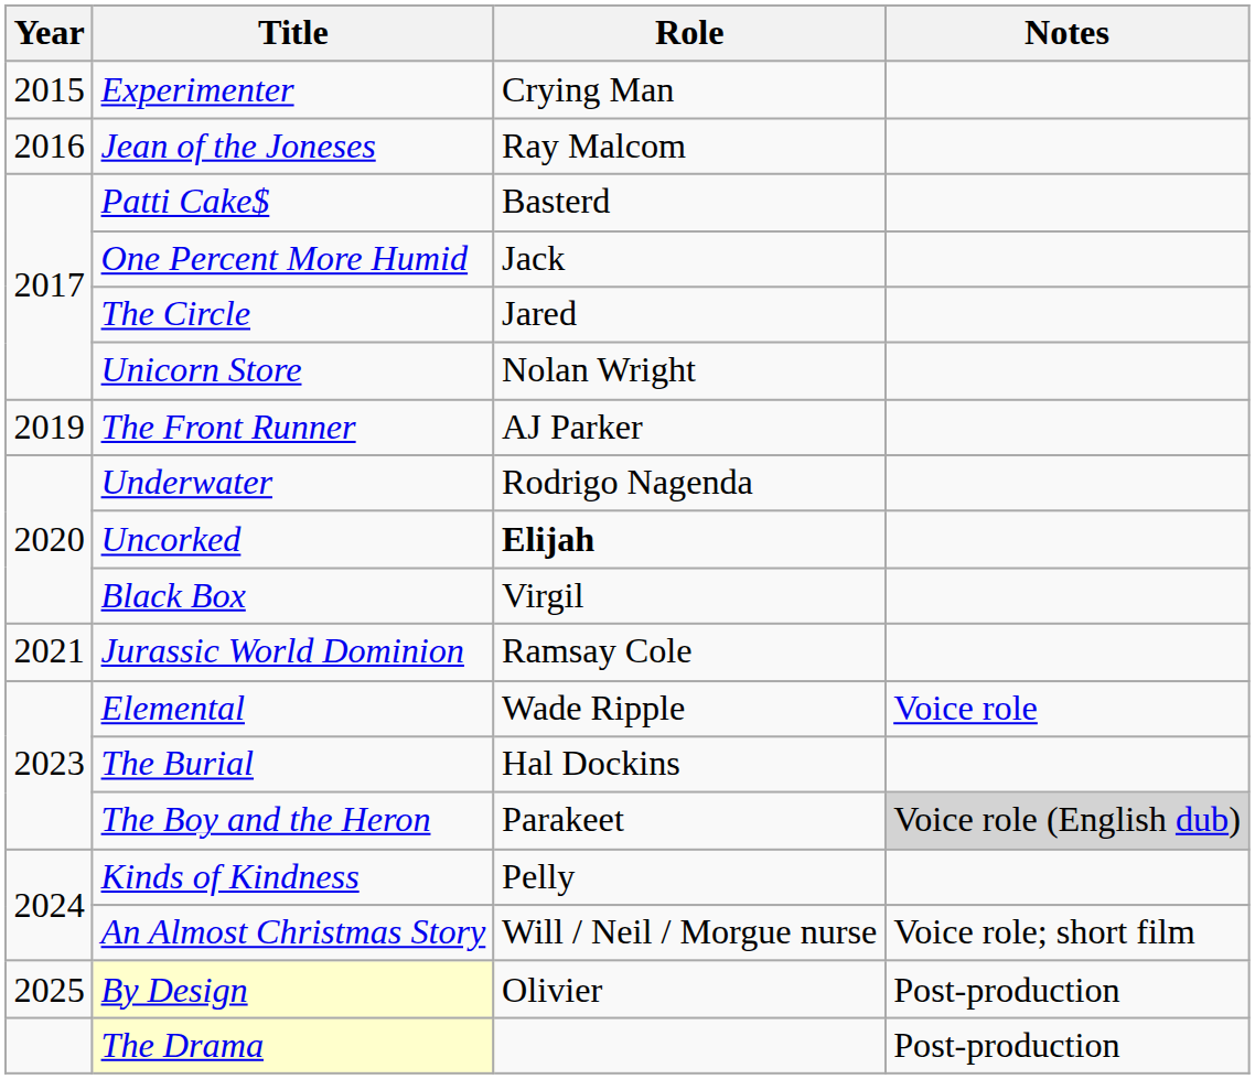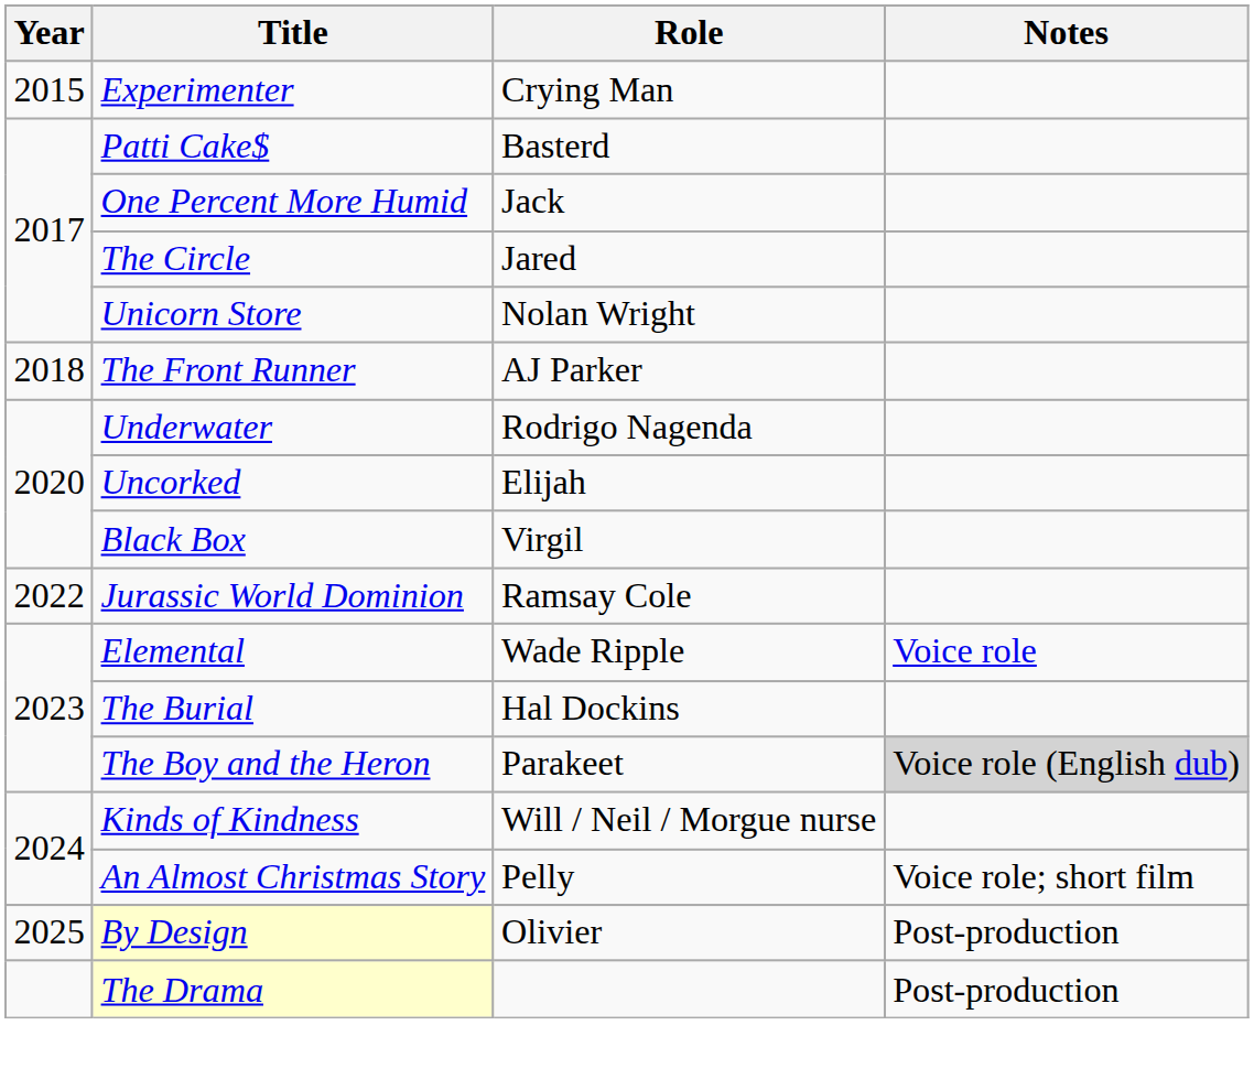 <table class="wikitable sortable">
 <tr>
 <th>Year</th>
 <th>Title</th>
 <th>Role</th>
 <th class="unsortable">Notes</th>
 </tr>
 <tr>
 <td>2015</td>
 <td><em><a href='#'>Experimenter</a></em></td>
 <td>Crying Man</td>
-<td></td>
-</tr>
-<tr>
-<td>2016</td>
-<td><em><a href='#'>Jean of the Joneses</a></em></td>
-<td>Ray Malcom</td>
 <td></td>
 </tr>
 <tr>
 <td rowspan="4">2017</td>
 <td><em><a href='#'>Patti Cake$</a></em></td>
 <td>Basterd</td>
 <td></td>
 </tr>
 <tr>
 <td><em><a href='#'>One Percent More Humid</a></em></td>
 <td>Jack</td>
 <td></td>
 </tr>
 <tr>
 <td><em><a href='#'>The Circle</a></em></td>
 <td>Jared</td>
 <td></td>
 </tr>
 <tr>
 <td><em><a href='#'>Unicorn Store</a></em></td>
 <td>Nolan Wright</td>
 <td></td>
 </tr>
 <tr>
-<td>2019</td>
+<td>2018</td>
 <td><em><a href='#'>The Front Runner</a></em></td>
 <td>AJ Parker</td>
 <td></td>
 </tr>
 <tr>
 <td rowspan="3">2020</td>
 <td><em><a href='#'>Underwater</a></em></td>
 <td>Rodrigo Nagenda</td>
 <td></td>
 </tr>
 <tr>
 <td><em><a href='#'>Uncorked</a></em></td>
-<td><strong>Elijah</strong></td>
+<td>Elijah</td>
 <td></td>
 </tr>
 <tr>
 <td><em><a href='#'>Black Box</a></em></td>
 <td>Virgil</td>
 <td></td>
 </tr>
 <tr>
-<td>2021</td>
+<td>2022</td>
 <td><em><a href='#'>Jurassic World Dominion</a></em></td>
 <td>Ramsay Cole</td>
 <td></td>
 </tr>
 <tr>
 <td rowspan=3>2023</td>
 <td><em><a href='#'>Elemental</a></em></td>
 <td>Wade Ripple</td>
 <td><a href='#'>Voice role</a></td>
 </tr>
 <tr>
 <td><em><a href='#'>The Burial</a></em></td>
 <td>Hal Dockins</td>
 <td></td>
 </tr>
 <tr>
 <td><em><a href='#'>The Boy and the Heron</a></em></td>
 <td>Parakeet</td>
 <td style="background: lightgrey;">Voice role (English <a href='#'>dub</a>)</td>
 </tr>
 <tr>
 <td rowspan="2">2024</td>
 <td><em><a href='#'>Kinds of Kindness</a></em></td>
-<td>Pelly</td>
+<td>Will / Neil / Morgue nurse</td>
 <td></td>
 </tr>
 <tr>
 <td><em><a href='#'>An Almost Christmas Story</a></em></td>
-<td>Will / Neil / Morgue nurse</td>
+<td>Pelly</td>
 <td>Voice role; short film</td>
 </tr>
 <tr>
 <td>2025</td>
 <td style="background:#ffc"><em><a href='#'>By Design</a></em> </td>
 <td>Olivier</td>
 <td>Post-production</td>
 </tr>
 <tr>
 <td></td>
 <td style="background:#ffc"><em><a href='#'>The Drama</a></em> </td>
 <td></td>
 <td>Post-production</td>
 </tr>
 </table>
